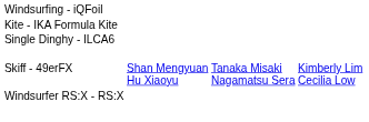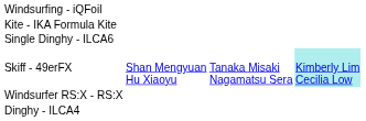 <table>
 <tr>
 <td>Windsurfing - iQFoil<br></td>
 <td></td>
 <td></td>
 <td></td>
 </tr>
 <tr>
 <td>Kite - IKA Formula Kite<br></td>
 <td></td>
 <td></td>
 <td></td>
 </tr>
 <tr>
 <td>Single Dinghy - ILCA6<br></td>
 <td></td>
 <td></td>
 <td></td>
 </tr>
 <tr>
 <td>Skiff - 49erFX<br></td>
 <td><br><a href='#'>Shan Mengyuan</a><br><a href='#'>Hu Xiaoyu</a></td>
 <td><br><a href='#'>Tanaka Misaki</a><br><a href='#'>Nagamatsu Sera</a></td>
-<td><br><a href='#'>Kimberly Lim</a><br><a href='#'>Cecilia Low</a></td>
+<td style="background: paleturquoise;"><br><a href='#'>Kimberly Lim</a><br><a href='#'>Cecilia Low</a></td>
 </tr>
 <tr>
 <td>Windsurfer RS:X - RS:X<br></td>
 <td></td>
 <td></td>
 <td></td>
 </tr>
+<tr>
+<td>Dinghy - ILCA4<br></td>
+<td></td>
+<td></td>
+<td></td>
+</tr>
 </table>
